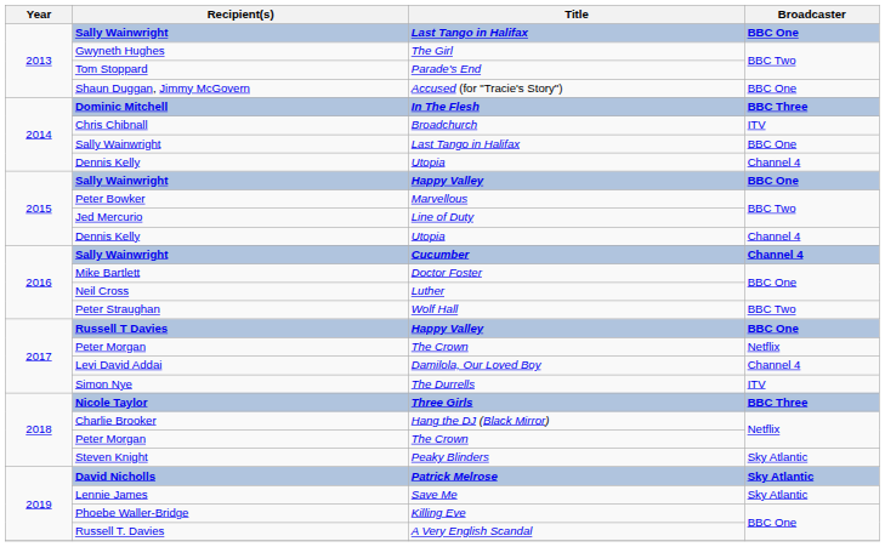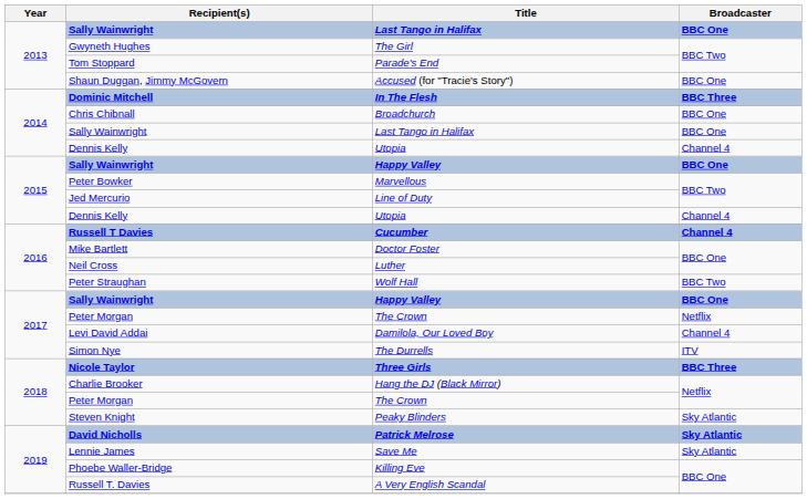 <table class="wikitable" width="95%">
 <tr>
 <th width=5%>Year</th>
 <th width=25%><strong>Recipient(s)</strong></th>
 <th width=25%>Title</th>
 <th width=10%><strong>Broadcaster</strong></th>
 </tr>
 <tr>
 <td rowspan="4" style="text-align:center;"><a href='#'>2013</a></td>
 <td style="background:#B0C4DE;"><strong><a href='#'>Sally Wainwright</a></strong></td>
 <td style="background:#B0C4DE;"><strong><em><a href='#'>Last Tango in Halifax</a></em></strong></td>
 <td style="background:#B0C4DE;"><strong><a href='#'>BBC One</a></strong></td>
 </tr>
 <tr>
 <td><a href='#'>Gwyneth Hughes</a></td>
 <td><em><a href='#'>The Girl</a></em></td>
 <td rowspan="2"><a href='#'>BBC Two</a></td>
 </tr>
 <tr>
 <td><a href='#'>Tom Stoppard</a></td>
 <td><em><a href='#'>Parade's End</a></em></td>
 </tr>
 <tr>
 <td><a href='#'>Shaun Duggan</a>, <a href='#'>Jimmy McGovern</a></td>
 <td><em><a href='#'>Accused</a></em> (for "Tracie's Story")</td>
 <td><a href='#'>BBC One</a></td>
 </tr>
 <tr>
 <td rowspan="4" style="text-align:center;"><a href='#'>2014</a></td>
 <td style="background:#B0C4DE;"><strong><a href='#'>Dominic Mitchell</a></strong></td>
 <td style="background:#B0C4DE;"><strong><em><a href='#'>In The Flesh</a></em></strong></td>
 <td style="background:#B0C4DE;"><strong><a href='#'>BBC Three</a></strong></td>
 </tr>
 <tr>
 <td><a href='#'>Chris Chibnall</a></td>
 <td><em><a href='#'>Broadchurch</a></em></td>
-<td><a href='#'>ITV</a></td>
+<td><a href='#'>BBC One</a></td>
 </tr>
 <tr>
 <td><a href='#'>Sally Wainwright</a></td>
 <td><em><a href='#'>Last Tango in Halifax</a></em></td>
 <td><a href='#'>BBC One</a></td>
 </tr>
 <tr>
 <td><a href='#'>Dennis Kelly</a></td>
 <td><em><a href='#'>Utopia</a></em></td>
 <td><a href='#'>Channel 4</a></td>
 </tr>
 <tr>
 <td rowspan="4" style="text-align:center;"><a href='#'>2015</a></td>
 <td style="background:#B0C4DE;"><strong><a href='#'>Sally Wainwright</a></strong></td>
 <td style="background:#B0C4DE;"><strong><em><a href='#'>Happy Valley</a></em></strong></td>
 <td style="background:#B0C4DE;"><strong><a href='#'>BBC One</a></strong></td>
 </tr>
 <tr>
 <td><a href='#'>Peter Bowker</a></td>
 <td><em><a href='#'>Marvellous</a></em></td>
 <td rowspan="2"><a href='#'>BBC Two</a></td>
 </tr>
 <tr>
 <td><a href='#'>Jed Mercurio</a></td>
 <td><em><a href='#'>Line of Duty</a></em></td>
 </tr>
 <tr>
 <td><a href='#'>Dennis Kelly</a></td>
 <td><em><a href='#'>Utopia</a></em></td>
 <td><a href='#'>Channel 4</a></td>
 </tr>
 <tr>
 <td rowspan="4" style="text-align:center;"><a href='#'>2016</a></td>
-<td style="background:#B0C4DE;"><strong><a href='#'>Sally Wainwright</a></strong></td>
+<td style="background:#B0C4DE;"><strong><a href='#'>Russell T Davies</a></strong></td>
 <td style="background:#B0C4DE;"><strong><em><a href='#'>Cucumber</a></em></strong></td>
 <td style="background:#B0C4DE;"><strong><a href='#'>Channel 4</a></strong></td>
 </tr>
 <tr>
 <td><a href='#'>Mike Bartlett</a></td>
 <td><em><a href='#'>Doctor Foster</a></em></td>
 <td rowspan="2"><a href='#'>BBC One</a></td>
 </tr>
 <tr>
 <td><a href='#'>Neil Cross</a></td>
 <td><em><a href='#'>Luther</a></em></td>
 </tr>
 <tr>
 <td><a href='#'>Peter Straughan</a></td>
 <td><em><a href='#'>Wolf Hall</a></em></td>
 <td><a href='#'>BBC Two</a></td>
 </tr>
 <tr>
 <td rowspan="4" style="text-align:center;"><a href='#'>2017</a></td>
-<td style="background:#B0C4DE;"><strong><a href='#'>Russell T Davies</a></strong></td>
+<td style="background:#B0C4DE;"><strong><a href='#'>Sally Wainwright</a></strong></td>
 <td style="background:#B0C4DE;"><strong><em><a href='#'>Happy Valley</a></em></strong></td>
 <td style="background:#B0C4DE;"><strong><a href='#'>BBC One</a></strong></td>
 </tr>
 <tr>
 <td><a href='#'>Peter Morgan</a></td>
 <td><em><a href='#'>The Crown</a></em></td>
 <td><a href='#'>Netflix</a></td>
 </tr>
 <tr>
 <td><a href='#'>Levi David Addai</a></td>
 <td><em><a href='#'>Damilola, Our Loved Boy</a></em></td>
 <td><a href='#'>Channel 4</a></td>
 </tr>
 <tr>
 <td><a href='#'>Simon Nye</a></td>
 <td><em><a href='#'>The Durrells</a></em></td>
 <td><a href='#'>ITV</a></td>
 </tr>
 <tr>
 <td rowspan="4" style="text-align:center;"><a href='#'>2018</a><br></td>
 <td style="background:#B0C4DE;"><strong><a href='#'>Nicole Taylor</a></strong></td>
 <td style="background:#B0C4DE;"><strong><em><a href='#'>Three Girls</a></em></strong></td>
 <td style="background:#B0C4DE;"><strong><a href='#'>BBC Three</a></strong></td>
 </tr>
 <tr>
 <td><a href='#'>Charlie Brooker</a></td>
 <td><em><a href='#'>Hang the DJ</a> (<a href='#'>Black Mirror</a>)</em></td>
 <td rowspan="2"><a href='#'>Netflix</a></td>
 </tr>
 <tr>
 <td><a href='#'>Peter Morgan</a></td>
 <td><em><a href='#'>The Crown</a></em></td>
 </tr>
 <tr>
 <td><a href='#'>Steven Knight</a></td>
 <td><em><a href='#'>Peaky Blinders</a></em></td>
 <td><a href='#'>Sky Atlantic</a></td>
 </tr>
 <tr>
 <td rowspan="4" style="text-align:center;"><a href='#'>2019</a><br></td>
 <td style="background:#B0C4DE;"><strong><a href='#'>David Nicholls</a></strong></td>
 <td style="background:#B0C4DE;"><strong><em><a href='#'>Patrick Melrose</a></em></strong></td>
 <td style="background:#B0C4DE;"><strong><a href='#'>Sky Atlantic</a></strong></td>
 </tr>
 <tr>
 <td><a href='#'>Lennie James</a></td>
 <td><em><a href='#'>Save Me</a></em></td>
 <td><a href='#'>Sky Atlantic</a></td>
 </tr>
 <tr>
 <td><a href='#'>Phoebe Waller-Bridge</a></td>
 <td><em><a href='#'>Killing Eve</a></em></td>
 <td rowspan="2"><a href='#'>BBC One</a></td>
 </tr>
 <tr>
 <td><a href='#'>Russell T. Davies</a></td>
 <td><em><a href='#'>A Very English Scandal</a></em></td>
 </tr>
 <tr>
 </tr>
 </table>
